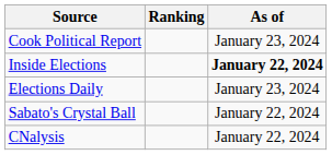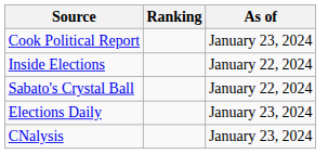 <table class="wikitable" style="text-align:center">
 <tr>
 <th>Source</th>
 <th>Ranking</th>
 <th>As of</th>
 </tr>
 <tr>
 <td align=left><a href='#'>Cook Political Report</a></td>
 <td></td>
 <td>January 23, 2024</td>
 </tr>
 <tr>
 <td align=left><a href='#'>Inside Elections</a></td>
 <td></td>
-<td><strong>January 22, 2024</strong></td>
+<td>January 22, 2024</td>
+</tr>
+<tr>
+<td align=left><a href='#'>Sabato's Crystal Ball</a></td>
+<td></td>
+<td>January 22, 2024</td>
 </tr>
 <tr>
 <td align=left><a href='#'>Elections Daily</a></td>
 <td></td>
 <td>January 23, 2024</td>
 </tr>
 <tr>
-<td align=left><a href='#'>Sabato's Crystal Ball</a></td>
-<td></td>
-<td>January 22, 2024</td>
-</tr>
-<tr>
 <td align=left><a href='#'>CNalysis</a></td>
 <td></td>
-<td>January 22, 2024</td>
+<td>January 23, 2024</td>
 </tr>
 </table>
